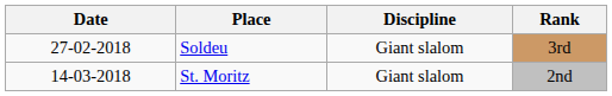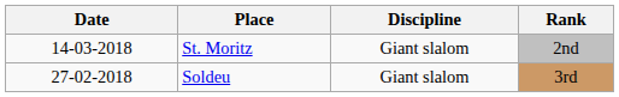 <table class="wikitable" width=40% style="font-size:90%; text-align:center;">
 <tr>
 <th>Date</th>
 <th>Place</th>
 <th>Discipline</th>
 <th>Rank</th>
 </tr>
 <tr>
+<td>14-03-2018</td>
+<td align=left> <a href='#'>St. Moritz</a></td>
+<td>Giant slalom</td>
+<td bgcolor=silver>2nd</td>
+</tr>
+<tr>
 <td>27-02-2018</td>
 <td align=left> <a href='#'>Soldeu</a></td>
 <td>Giant slalom</td>
 <td bgcolor=cc9966>3rd</td>
 </tr>
-<tr>
-<td>14-03-2018</td>
-<td align=left> <a href='#'>St. Moritz</a></td>
-<td>Giant slalom</td>
-<td bgcolor=silver>2nd</td>
-</tr>
 </table>
